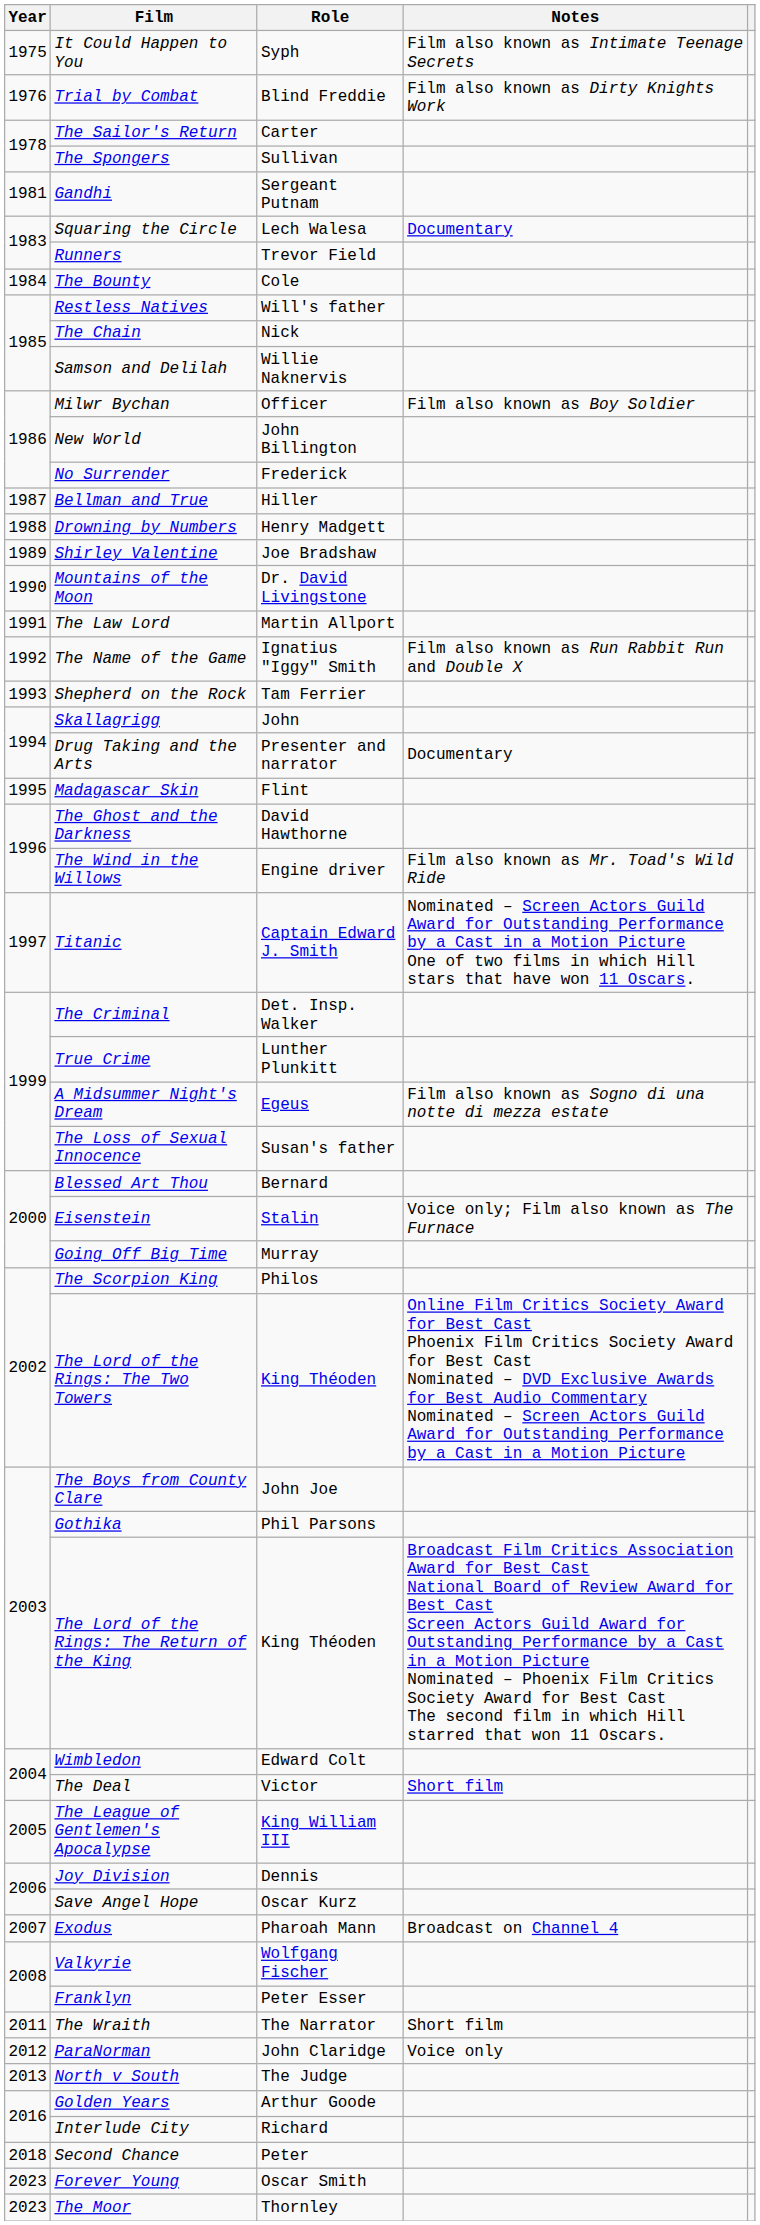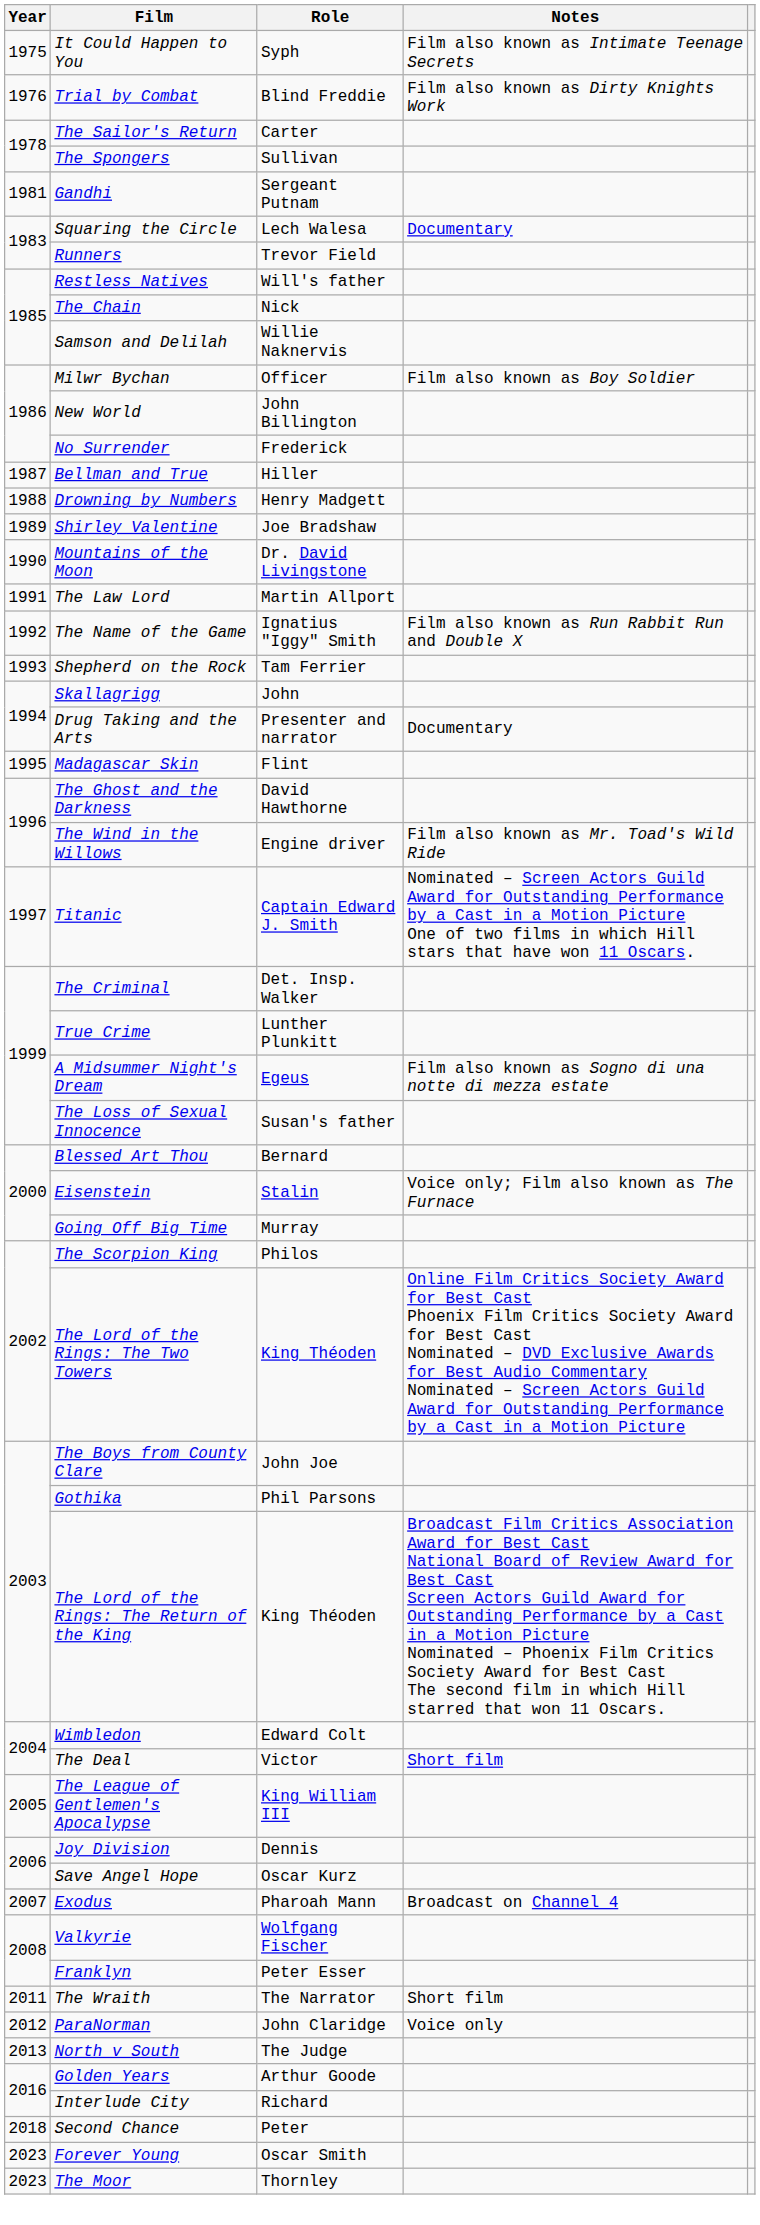 <table class="wikitable" style="font-size:100%">
 <tr style="text-align:center;">
 <th>Year</th>
 <th>Film</th>
 <th>Role</th>
 <th>Notes</th>
 <th></th>
 </tr>
 <tr>
 <td>1975</td>
 <td><em>It Could Happen to You</em></td>
 <td>Syph</td>
 <td>Film also known as <em>Intimate Teenage Secrets</em></td>
 <td></td>
 </tr>
 <tr>
 <td>1976</td>
 <td><em><a href='#'>Trial by Combat</a></em></td>
 <td>Blind Freddie</td>
 <td>Film also known as <em>Dirty Knights Work</em></td>
 <td></td>
 </tr>
 <tr>
 <td rowspan="2">1978</td>
 <td><em><a href='#'>The Sailor's Return</a></em></td>
 <td>Carter</td>
 <td></td>
 <td></td>
 </tr>
 <tr>
 <td><em><a href='#'>The Spongers</a></em></td>
 <td>Sullivan</td>
 <td></td>
 <td></td>
 </tr>
 <tr>
 <td>1981</td>
 <td><em><a href='#'>Gandhi</a></em></td>
 <td>Sergeant Putnam</td>
 <td></td>
 <td></td>
 </tr>
 <tr>
 <td rowspan="2">1983</td>
 <td><em>Squaring the Circle</em></td>
 <td>Lech Walesa</td>
 <td><a href='#'>Documentary</a></td>
 <td></td>
 </tr>
 <tr>
 <td><em><a href='#'>Runners</a></em></td>
 <td>Trevor Field</td>
-<td></td>
-<td></td>
-</tr>
-<tr>
-<td>1984</td>
-<td><em><a href='#'>The Bounty</a></em></td>
-<td>Cole</td>
 <td></td>
 <td></td>
 </tr>
 <tr>
 <td rowspan="3">1985</td>
 <td><em><a href='#'>Restless Natives</a></em></td>
 <td>Will's father</td>
 <td></td>
 <td></td>
 </tr>
 <tr>
 <td><em><a href='#'>The Chain</a></em></td>
 <td>Nick</td>
 <td></td>
 <td></td>
 </tr>
 <tr>
 <td><em>Samson and Delilah</em></td>
 <td>Willie Naknervis</td>
 <td></td>
 <td></td>
 </tr>
 <tr>
 <td rowspan="3">1986</td>
 <td><em>Milwr Bychan</em></td>
 <td>Officer</td>
 <td>Film also known as <em>Boy Soldier</em></td>
 <td></td>
 </tr>
 <tr>
 <td><em>New World</em></td>
 <td>John Billington</td>
 <td></td>
 <td></td>
 </tr>
 <tr>
 <td><em><a href='#'>No Surrender</a></em></td>
 <td>Frederick</td>
 <td></td>
 <td></td>
 </tr>
 <tr>
 <td>1987</td>
 <td><em><a href='#'>Bellman and True</a></em></td>
 <td>Hiller</td>
 <td></td>
 <td></td>
 </tr>
 <tr>
 <td>1988</td>
 <td><em><a href='#'>Drowning by Numbers</a></em></td>
 <td>Henry Madgett</td>
 <td></td>
 <td></td>
 </tr>
 <tr>
 <td>1989</td>
 <td><em><a href='#'>Shirley Valentine</a></em></td>
 <td>Joe Bradshaw</td>
 <td></td>
 <td></td>
 </tr>
 <tr>
 <td>1990</td>
 <td><em><a href='#'>Mountains of the Moon</a></em></td>
 <td>Dr. <a href='#'>David Livingstone</a></td>
 <td></td>
 <td></td>
 </tr>
 <tr>
 <td>1991</td>
 <td><em>The Law Lord</em></td>
 <td>Martin Allport</td>
 <td></td>
 <td></td>
 </tr>
 <tr>
 <td>1992</td>
 <td><em>The Name of the Game</em></td>
 <td>Ignatius "Iggy" Smith</td>
 <td>Film also known as <em>Run Rabbit Run</em> and <em>Double X</em></td>
 <td></td>
 </tr>
 <tr>
 <td>1993</td>
 <td><em>Shepherd on the Rock</em></td>
 <td>Tam Ferrier</td>
 <td></td>
 <td></td>
 </tr>
 <tr>
 <td rowspan="2">1994</td>
 <td><em><a href='#'>Skallagrigg</a></em></td>
 <td>John</td>
 <td></td>
 <td></td>
 </tr>
 <tr>
 <td><em>Drug Taking and the Arts</em></td>
 <td>Presenter and narrator</td>
 <td>Documentary</td>
 <td></td>
 </tr>
 <tr>
 <td>1995</td>
 <td><em><a href='#'>Madagascar Skin</a></em></td>
 <td>Flint</td>
 <td></td>
 <td></td>
 </tr>
 <tr>
 <td rowspan="2">1996</td>
 <td><em><a href='#'>The Ghost and the Darkness</a></em></td>
 <td>David Hawthorne</td>
 <td></td>
 <td></td>
 </tr>
 <tr>
 <td><em><a href='#'>The Wind in the Willows</a></em></td>
 <td>Engine driver</td>
 <td>Film also known as <em>Mr. Toad's Wild Ride</em></td>
 <td></td>
 </tr>
 <tr>
 <td>1997</td>
 <td><em><a href='#'>Titanic</a></em></td>
 <td><a href='#'>Captain Edward J. Smith</a></td>
 <td>Nominated – <a href='#'>Screen Actors Guild Award for Outstanding Performance by a Cast in a Motion Picture</a><br>One of two films in which Hill stars that have won <a href='#'>11 Oscars</a>.</td>
 <td></td>
 </tr>
 <tr>
 <td rowspan="4">1999</td>
 <td><em><a href='#'>The Criminal</a></em></td>
 <td>Det. Insp. Walker</td>
 <td></td>
 <td></td>
 </tr>
 <tr>
 <td><em><a href='#'>True Crime</a></em></td>
 <td>Lunther Plunkitt</td>
 <td></td>
 <td></td>
 </tr>
 <tr>
 <td><em><a href='#'>A Midsummer Night's Dream</a></em></td>
 <td><a href='#'>Egeus</a></td>
 <td>Film also known as <em>Sogno di una notte di mezza estate</em></td>
 <td></td>
 </tr>
 <tr>
 <td><em><a href='#'>The Loss of Sexual Innocence</a></em></td>
 <td>Susan's father</td>
 <td></td>
 <td></td>
 </tr>
 <tr>
 <td rowspan="3">2000</td>
 <td><em><a href='#'>Blessed Art Thou</a></em></td>
 <td>Bernard</td>
 <td></td>
 <td></td>
 </tr>
 <tr>
 <td><em><a href='#'>Eisenstein</a></em></td>
 <td><a href='#'>Stalin</a></td>
 <td>Voice only; Film also known as <em>The Furnace</em></td>
 <td></td>
 </tr>
 <tr>
 <td><em><a href='#'>Going Off Big Time</a></em></td>
 <td>Murray</td>
 <td></td>
 <td></td>
 </tr>
 <tr>
 <td rowspan="2">2002</td>
 <td><em><a href='#'>The Scorpion King</a></em></td>
 <td>Philos</td>
 <td></td>
 <td></td>
 </tr>
 <tr>
 <td><em><a href='#'>The Lord of the Rings: The Two Towers</a></em></td>
 <td><a href='#'>King Théoden</a></td>
 <td><a href='#'>Online Film Critics Society Award for Best Cast</a><br>Phoenix Film Critics Society Award for Best Cast<br>Nominated – <a href='#'>DVD Exclusive Awards for Best Audio Commentary</a><br>Nominated – <a href='#'>Screen Actors Guild Award for Outstanding Performance by a Cast in a Motion Picture</a></td>
 <td></td>
 </tr>
 <tr>
 <td rowspan="3">2003</td>
 <td><em><a href='#'>The Boys from County Clare</a></em></td>
 <td>John Joe</td>
 <td></td>
 <td></td>
 </tr>
 <tr>
 <td><em><a href='#'>Gothika</a></em></td>
 <td>Phil Parsons</td>
 <td></td>
 <td></td>
 </tr>
 <tr>
 <td><em><a href='#'>The Lord of the Rings: The Return of the King</a></em></td>
 <td>King Théoden</td>
 <td><a href='#'>Broadcast Film Critics Association Award for Best Cast</a><br><a href='#'>National Board of Review Award for Best Cast</a><br><a href='#'>Screen Actors Guild Award for Outstanding Performance by a Cast in a Motion Picture</a><br>Nominated – Phoenix Film Critics Society Award for Best Cast<br>The second film in which Hill starred that won 11 Oscars.</td>
 <td></td>
 </tr>
 <tr>
 <td rowspan="2">2004</td>
 <td><em><a href='#'>Wimbledon</a></em></td>
 <td>Edward Colt</td>
 <td></td>
 <td></td>
 </tr>
 <tr>
 <td><em>The Deal</em></td>
 <td>Victor</td>
 <td><a href='#'>Short film</a></td>
 <td></td>
 </tr>
 <tr>
 <td>2005</td>
 <td><em><a href='#'>The League of Gentlemen's Apocalypse</a></em></td>
 <td><a href='#'>King William III</a></td>
 <td></td>
 <td></td>
 </tr>
 <tr>
 <td rowspan="2">2006</td>
 <td><em><a href='#'>Joy Division</a></em></td>
 <td>Dennis</td>
 <td></td>
 <td></td>
 </tr>
 <tr>
 <td><em>Save Angel Hope</em></td>
 <td>Oscar Kurz</td>
 <td></td>
 <td></td>
 </tr>
 <tr>
 <td>2007</td>
 <td><em><a href='#'>Exodus</a></em></td>
 <td>Pharoah Mann</td>
 <td>Broadcast on <a href='#'>Channel 4</a></td>
 <td></td>
 </tr>
 <tr>
 <td rowspan="2">2008</td>
 <td><em><a href='#'>Valkyrie</a></em></td>
 <td><a href='#'>Wolfgang Fischer</a></td>
 <td></td>
 <td></td>
 </tr>
 <tr>
 <td><em><a href='#'>Franklyn</a></em></td>
 <td>Peter Esser</td>
 <td></td>
 <td></td>
 </tr>
 <tr>
 <td>2011</td>
 <td><em>The Wraith</em></td>
 <td>The Narrator</td>
 <td>Short film</td>
 <td></td>
 </tr>
 <tr>
 <td>2012</td>
 <td><em><a href='#'>ParaNorman</a></em></td>
 <td>John Claridge</td>
 <td>Voice only</td>
 <td></td>
 </tr>
 <tr>
 <td>2013</td>
 <td><em><a href='#'>North v South</a></em></td>
 <td>The Judge</td>
 <td></td>
 <td></td>
 </tr>
 <tr>
 <td rowspan="2">2016</td>
 <td><em><a href='#'>Golden Years</a></em></td>
 <td>Arthur Goode</td>
 <td></td>
 <td></td>
 </tr>
 <tr>
 <td><em>Interlude City</em></td>
 <td>Richard</td>
 <td></td>
 <td></td>
 </tr>
 <tr>
 <td>2018</td>
 <td><em>Second Chance</em></td>
 <td>Peter</td>
 <td></td>
 <td></td>
 </tr>
 <tr>
 <td>2023</td>
 <td><em><a href='#'>Forever Young</a></em></td>
 <td>Oscar Smith</td>
 <td></td>
 <td></td>
 </tr>
 <tr>
 <td>2023</td>
 <td><em><a href='#'>The Moor</a></em></td>
 <td>Thornley</td>
 <td></td>
 <td></td>
 </tr>
 </table>
